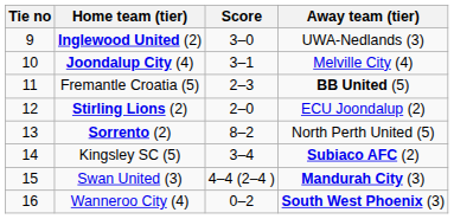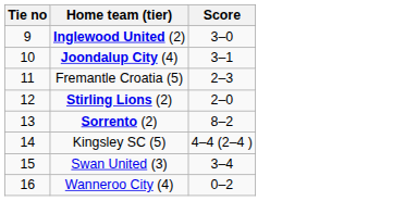 <table class="wikitable" style="text-align:center">
 <tr>
 <th>Tie no</th>
 <th>Home team (tier)</th>
 <th>Score</th>
-<th>Away team (tier)</th>
 </tr>
 <tr>
 <td>9</td>
 <td><strong><a href='#'>Inglewood United</a></strong> (2)</td>
 <td>3–0</td>
-<td>UWA-Nedlands (3)</td>
 </tr>
 <tr>
 <td>10</td>
 <td><strong><a href='#'>Joondalup City</a></strong> (4)</td>
 <td>3–1</td>
-<td><a href='#'>Melville City</a> (4)</td>
 </tr>
 <tr>
 <td>11</td>
 <td>Fremantle Croatia (5)</td>
 <td>2–3</td>
-<td><strong>BB United</strong> (5)</td>
 </tr>
 <tr>
 <td>12</td>
 <td><strong><a href='#'>Stirling Lions</a></strong> (2)</td>
 <td>2–0</td>
-<td><a href='#'>ECU Joondalup</a> (2)</td>
 </tr>
 <tr>
 <td>13</td>
 <td><strong><a href='#'>Sorrento</a></strong> (2)</td>
 <td>8–2</td>
-<td>North Perth United (5)</td>
 </tr>
 <tr>
 <td>14</td>
 <td>Kingsley SC (5)</td>
-<td>3–4</td>
-<td><strong><a href='#'>Subiaco AFC</a></strong> (2)</td>
+<td>4–4 (2–4 )</td>
 </tr>
 <tr>
 <td>15</td>
 <td><a href='#'>Swan United</a> (3)</td>
-<td>4–4 (2–4 )</td>
-<td><strong><a href='#'>Mandurah City</a></strong> (3)</td>
+<td>3–4</td>
 </tr>
 <tr>
 <td>16</td>
 <td><a href='#'>Wanneroo City</a> (4)</td>
 <td>0–2</td>
-<td><strong><a href='#'>South West Phoenix</a></strong> (3)</td>
 </tr>
 </table>
